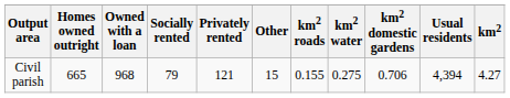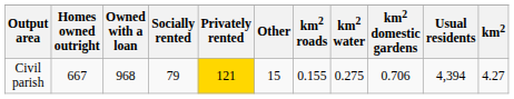 <table class="wikitable">
 <tr>
 </tr>
 <tr>
 <th>Output area</th>
 <th>Homes owned outright</th>
 <th>Owned with a loan</th>
 <th>Socially rented</th>
 <th>Privately rented</th>
 <th>Other</th>
 <th>km<sup>2</sup> roads</th>
 <th>km<sup>2</sup> water</th>
 <th>km<sup>2</sup> domestic gardens</th>
 <th>Usual residents</th>
 <th>km<sup>2</sup></th>
 </tr>
 <tr align=center>
 <td>Civil parish</td>
-<td>665</td>
+<td>667</td>
 <td>968</td>
 <td>79</td>
-<td>121</td>
+<td style="background: gold;">121</td>
 <td>15</td>
 <td>0.155</td>
 <td>0.275</td>
 <td>0.706</td>
 <td>4,394</td>
 <td>4.27</td>
 </tr>
 </table>
